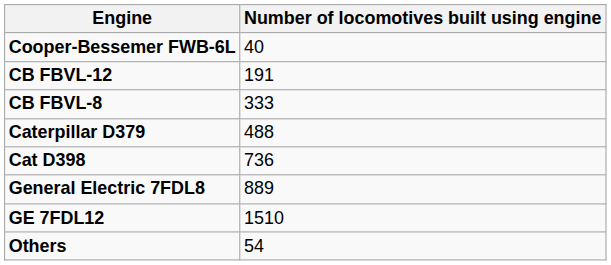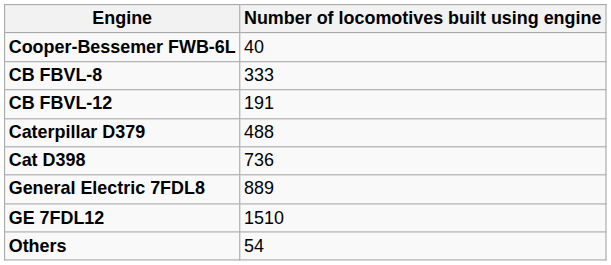 <table class="wikitable">
 <tr>
 <th>Engine</th>
 <th>Number of locomotives built using engine</th>
 </tr>
 <tr>
 <td><strong>Cooper-Bessemer FWB-6L</strong></td>
 <td>40</td>
 </tr>
 <tr>
+<td><strong>CB FBVL-8</strong></td>
+<td>333</td>
+</tr>
+<tr>
 <td><strong>CB FBVL-12</strong></td>
 <td>191</td>
-</tr>
-<tr>
-<td><strong>CB FBVL-8</strong></td>
-<td>333</td>
 </tr>
 <tr>
 <td><strong>Caterpillar D379</strong></td>
 <td>488</td>
 </tr>
 <tr>
 <td><strong>Cat D398</strong></td>
 <td>736</td>
 </tr>
 <tr>
 <td><strong>General Electric 7FDL8</strong></td>
 <td>889</td>
 </tr>
 <tr>
 <td><strong>GE 7FDL12</strong></td>
 <td>1510</td>
 </tr>
 <tr>
 <td><strong>Others</strong></td>
 <td>54</td>
 </tr>
 </table>
